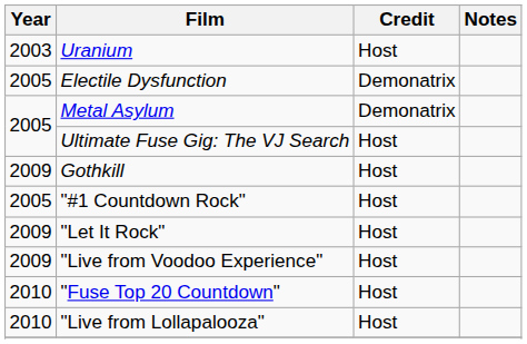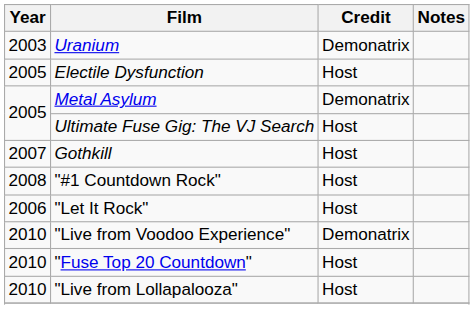 <table class="wikitable">
 <tr>
 <th>Year</th>
 <th>Film</th>
 <th>Credit</th>
 <th>Notes</th>
 </tr>
 <tr>
 <td>2003</td>
 <td><em><a href='#'>Uranium</a></em></td>
-<td>Host</td>
+<td>Demonatrix</td>
 <td></td>
 </tr>
 <tr>
 <td>2005</td>
 <td><em>Electile Dysfunction</em></td>
-<td>Demonatrix</td>
+<td>Host</td>
 <td></td>
 </tr>
 <tr>
 <td rowspan="2">2005</td>
 <td><em><a href='#'>Metal Asylum</a></em></td>
 <td>Demonatrix</td>
 <td></td>
 </tr>
 <tr>
 <td><em>Ultimate Fuse Gig: The VJ Search</em></td>
 <td>Host</td>
 <td></td>
 </tr>
 <tr>
-<td>2009</td>
+<td>2007</td>
 <td><em>Gothkill</em></td>
 <td>Host</td>
 <td></td>
 </tr>
 <tr>
-<td>2005</td>
+<td>2008</td>
 <td>"#1 Countdown Rock"</td>
 <td>Host</td>
 <td></td>
 </tr>
 <tr>
-<td>2009</td>
+<td>2006</td>
 <td>"Let It Rock"</td>
 <td>Host</td>
 <td></td>
 </tr>
 <tr>
-<td>2009</td>
+<td>2010</td>
 <td>"Live from Voodoo Experience"</td>
-<td>Host</td>
+<td>Demonatrix</td>
 <td></td>
 </tr>
 <tr>
 <td>2010</td>
 <td>"<a href='#'>Fuse Top 20 Countdown</a>"</td>
 <td>Host</td>
 <td></td>
 </tr>
 <tr>
 <td>2010</td>
 <td>"Live from Lollapalooza"</td>
 <td>Host</td>
 <td></td>
 </tr>
 <tr>
 </tr>
 <tr>
 </tr>
 </table>
